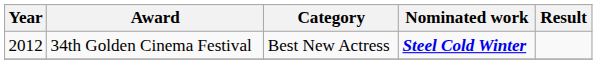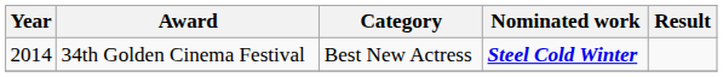 <table class="wikitable" style="width:550px">
 <tr>
 <th width="10">Year</th>
 <th>Award</th>
 <th>Category</th>
 <th>Nominated work</th>
 <th>Result</th>
 </tr>
 <tr>
-<td>2012</td>
+<td>2014</td>
 <td>34th Golden Cinema Festival</td>
 <td>Best New Actress</td>
 <td><strong><em><a href='#'>Steel Cold Winter</a></em></strong></td>
 <td></td>
 </tr>
 <tr>
 </tr>
 </table>
